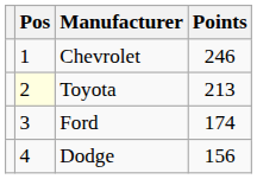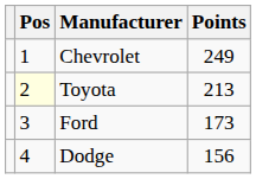 <table class="wikitable" style="font-size: 95%;">
 <tr>
 <th></th>
 <th>Pos</th>
 <th>Manufacturer</th>
 <th>Points</th>
 </tr>
 <tr>
 <td align="left"></td>
 <td>1</td>
 <td>Chevrolet</td>
-<td style="text-align:center;">246</td>
+<td style="text-align:center;">249</td>
 </tr>
 <tr>
 <td align="left"></td>
 <td style="background: lightyellow;">2</td>
 <td>Toyota</td>
 <td style="text-align:center;">213</td>
 </tr>
 <tr>
 <td align="left"></td>
 <td>3</td>
 <td>Ford</td>
-<td style="text-align:center;">174</td>
+<td style="text-align:center;">173</td>
 </tr>
 <tr>
 <td align="left"></td>
 <td>4</td>
 <td>Dodge</td>
 <td style="text-align:center;">156</td>
 </tr>
 </table>
